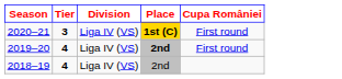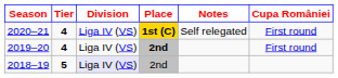 <table class="wikitable" style="text-align:center; font-size:90%">
 <tr>
 <th style="background:#FFFFFF;color:#FF0000;border:1px solid #0000FF;">Season</th>
 <th style="background:#FFFFFF;color:#FF0000;border:1px solid #0000FF;">Tier</th>
 <th style="background:#FFFFFF;color:#FF0000;border:1px solid #0000FF;">Division</th>
 <th style="background:#FFFFFF;color:#FF0000;border:1px solid #0000FF;">Place</th>
+<th style="background:#FFFFFF;color:#FF0000;border:1px solid #0000FF;">Notes</th>
 <th style="background:#FFFFFF;color:#FF0000;border:1px solid #0000FF;">Cupa României</th>
 </tr>
 <tr>
 <td><a href='#'>2020–21</a></td>
-<td><strong>3</strong></td>
+<td><strong>4</strong></td>
 <td><a href='#'>Liga IV</a> (<a href='#'>VS</a>)</td>
 <td align=center bgcolor=gold><strong>1st (C)</strong></td>
+<td>Self relegated</td>
 <td><a href='#'>First round</a></td>
 </tr>
 <tr>
 <td><a href='#'>2019–20</a></td>
 <td><strong>4</strong></td>
 <td>Liga IV (<a href='#'>VS</a>)</td>
 <td align=center bgcolor=silver><strong>2nd</strong></td>
+<td></td>
 <td><a href='#'>First round</a></td>
 </tr>
 <tr>
 <td><a href='#'>2018–19</a></td>
-<td><strong>4</strong></td>
-<td>Liga IV (<a href='#'>VS</a>)</td>
+<td><strong>5</strong></td>
+<td style="background: lavender;">Liga IV (<a href='#'>VS</a>)</td>
 <td align=center bgcolor=silver>2nd</td>
+<td></td>
 <td></td>
 </tr>
 </table>
